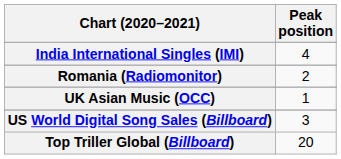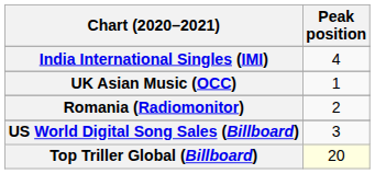 <table class="wikitable plainrowheaders sortable" style="text-align:center;">
 <tr>
 <th scope="col">Chart (2020–2021)</th>
 <th scope="col">Peak<br>position</th>
 </tr>
 <tr>
 </tr>
 <tr>
 </tr>
 <tr>
 </tr>
 <tr>
 </tr>
 <tr>
 </tr>
 <tr>
 <th scope="row"><a href='#'>India International Singles</a> (<a href='#'>IMI</a>)</th>
 <td>4</td>
 </tr>
 <tr>
 </tr>
 <tr>
 </tr>
 <tr>
-<th scope="row">Romania (<a href='#'>Radiomonitor</a>)</th>
-<td>2</td>
+<th scope="row">UK Asian Music (<a href='#'>OCC</a>)</th>
+<td>1</td>
 </tr>
 <tr>
 </tr>
 <tr>
-<th scope="row">UK Asian Music (<a href='#'>OCC</a>)</th>
-<td>1</td>
+<th scope="row">Romania (<a href='#'>Radiomonitor</a>)</th>
+<td>2</td>
 </tr>
 <tr>
 </tr>
 <tr>
 <th scope="row">US <a href='#'>World Digital Song Sales</a> (<em><a href='#'>Billboard</a></em>)</th>
 <td>3</td>
 </tr>
 <tr>
 <th scope="row">Top Triller Global (<em><a href='#'>Billboard</a></em>)</th>
-<td>20</td>
+<td style="background: lightyellow;">20</td>
 </tr>
 </table>
